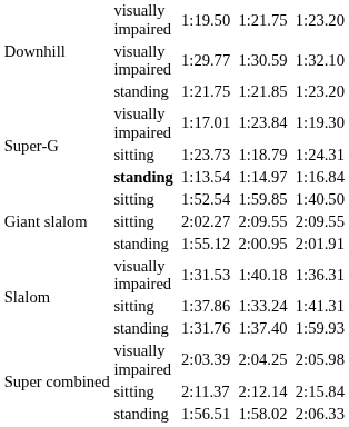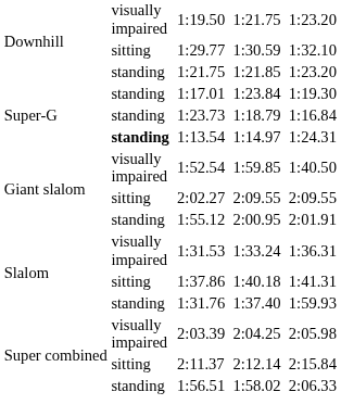 <table>
 <tr>
 <td rowspan="3">Downhill<br></td>
 <td>visually<br>impaired</td>
 <td></td>
 <td>1:19.50</td>
 <td></td>
 <td>1:21.75</td>
 <td></td>
 <td>1:23.20</td>
 </tr>
 <tr>
-<td>visually<br>impaired</td>
+<td>sitting</td>
 <td></td>
 <td>1:29.77</td>
 <td></td>
 <td>1:30.59</td>
 <td></td>
 <td>1:32.10</td>
 </tr>
 <tr>
 <td>standing</td>
 <td></td>
 <td>1:21.75</td>
 <td></td>
 <td>1:21.85</td>
 <td></td>
 <td>1:23.20</td>
 </tr>
 <tr>
 <td rowspan="3">Super-G<br></td>
-<td>visually<br>impaired</td>
+<td>standing</td>
 <td></td>
 <td>1:17.01</td>
 <td></td>
 <td>1:23.84</td>
 <td></td>
 <td>1:19.30</td>
 </tr>
 <tr>
-<td>sitting</td>
+<td>standing</td>
 <td></td>
 <td>1:23.73</td>
 <td></td>
 <td>1:18.79</td>
 <td></td>
-<td>1:24.31</td>
+<td>1:16.84</td>
 </tr>
 <tr>
 <td><strong>standing</strong></td>
 <td></td>
 <td>1:13.54</td>
 <td></td>
 <td>1:14.97</td>
 <td></td>
-<td>1:16.84</td>
+<td>1:24.31</td>
 </tr>
 <tr>
 <td rowspan="3">Giant slalom<br></td>
-<td>sitting</td>
+<td>visually<br>impaired</td>
 <td></td>
 <td>1:52.54</td>
 <td></td>
 <td>1:59.85</td>
 <td></td>
 <td>1:40.50</td>
 </tr>
 <tr>
 <td>sitting</td>
 <td></td>
 <td>2:02.27</td>
 <td></td>
 <td>2:09.55</td>
 <td></td>
 <td>2:09.55</td>
 </tr>
 <tr>
 <td>standing</td>
 <td></td>
 <td>1:55.12</td>
 <td></td>
 <td>2:00.95</td>
 <td></td>
 <td>2:01.91</td>
 </tr>
 <tr>
 <td rowspan="3">Slalom<br></td>
 <td>visually<br>impaired</td>
 <td></td>
 <td>1:31.53</td>
 <td></td>
-<td>1:40.18</td>
+<td>1:33.24</td>
 <td></td>
 <td>1:36.31</td>
 </tr>
 <tr>
 <td>sitting</td>
 <td></td>
 <td>1:37.86</td>
 <td></td>
-<td>1:33.24</td>
+<td>1:40.18</td>
 <td></td>
 <td>1:41.31</td>
 </tr>
 <tr>
 <td>standing</td>
 <td></td>
 <td>1:31.76</td>
 <td></td>
 <td>1:37.40</td>
 <td></td>
 <td>1:59.93</td>
 </tr>
 <tr>
 <td rowspan="3">Super combined<br></td>
 <td>visually<br>impaired</td>
 <td></td>
 <td>2:03.39</td>
 <td></td>
 <td>2:04.25</td>
 <td></td>
 <td>2:05.98</td>
 </tr>
 <tr>
 <td>sitting</td>
 <td></td>
 <td>2:11.37</td>
 <td></td>
 <td>2:12.14</td>
 <td></td>
 <td>2:15.84</td>
 </tr>
 <tr>
 <td>standing</td>
 <td></td>
 <td>1:56.51</td>
 <td></td>
 <td>1:58.02</td>
 <td></td>
 <td>2:06.33</td>
 </tr>
 </table>
